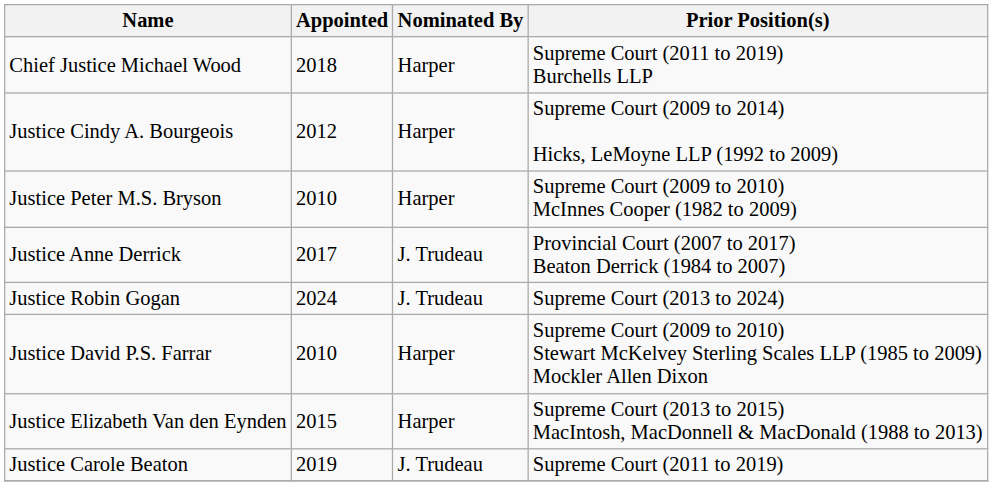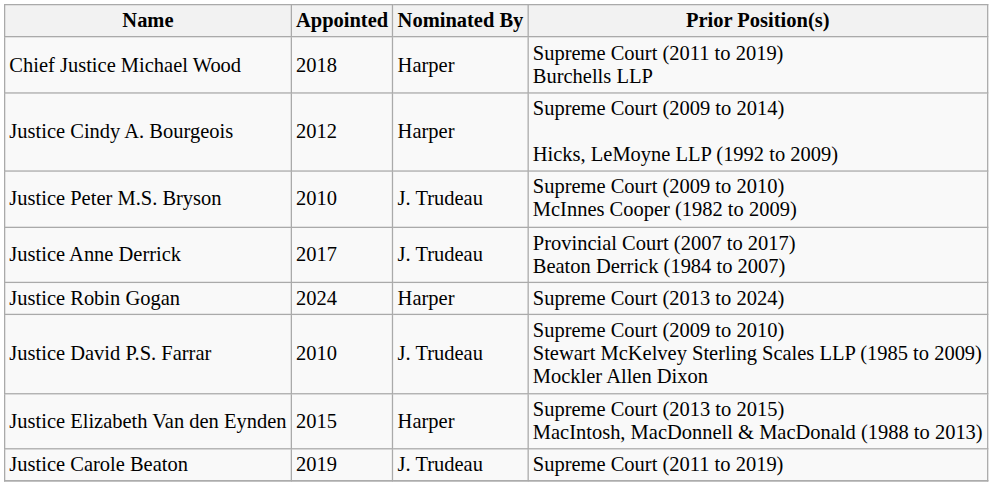 <table class="wikitable sortable">
 <tr>
 <th>Name</th>
 <th>Appointed</th>
 <th>Nominated By</th>
 <th class="unsortable">Prior Position(s)</th>
 </tr>
 <tr>
 <td>Chief Justice Michael Wood</td>
 <td>2018</td>
 <td>Harper</td>
 <td>Supreme Court (2011 to 2019)<br> Burchells LLP</td>
 </tr>
 <tr>
 <td>Justice Cindy A. Bourgeois</td>
 <td>2012</td>
 <td>Harper</td>
 <td>Supreme Court  (2009 to 2014) <br><br>Hicks, LeMoyne LLP (1992 to 2009)</td>
 </tr>
 <tr>
 <td>Justice Peter M.S. Bryson</td>
 <td>2010</td>
-<td>Harper</td>
+<td>J. Trudeau</td>
 <td>Supreme Court (2009 to 2010)<br>McInnes Cooper (1982 to 2009)</td>
 </tr>
 <tr>
 <td>Justice Anne Derrick </td>
 <td>2017</td>
 <td>J. Trudeau</td>
 <td>Provincial Court (2007 to 2017)<br>Beaton Derrick (1984 to 2007)</td>
 </tr>
 <tr>
 <td>Justice Robin Gogan</td>
 <td>2024</td>
-<td>J. Trudeau</td>
+<td>Harper</td>
 <td>Supreme Court (2013 to 2024)</td>
 </tr>
 <tr>
 <td>Justice David P.S. Farrar </td>
 <td>2010</td>
-<td>Harper</td>
+<td>J. Trudeau</td>
 <td>Supreme Court (2009 to 2010)<br> Stewart McKelvey Sterling Scales LLP (1985 to 2009) <br>Mockler Allen Dixon</td>
 </tr>
 <tr>
 <td>Justice Elizabeth Van den Eynden</td>
 <td>2015</td>
 <td>Harper</td>
 <td>Supreme Court (2013 to 2015) <br>MacIntosh, MacDonnell & MacDonald (1988 to 2013)</td>
 </tr>
 <tr>
 <td>Justice Carole Beaton</td>
 <td>2019</td>
 <td>J. Trudeau</td>
 <td>Supreme Court (2011 to 2019)</td>
 </tr>
 <tr>
 </tr>
 </table>
